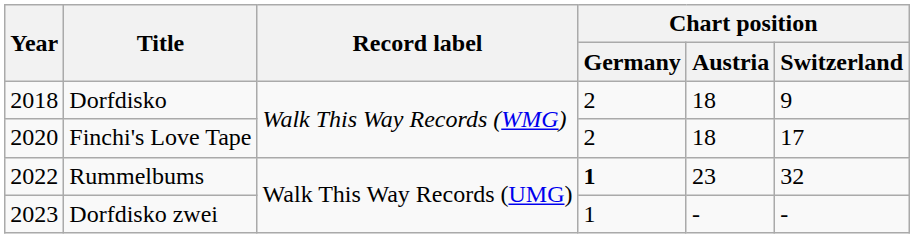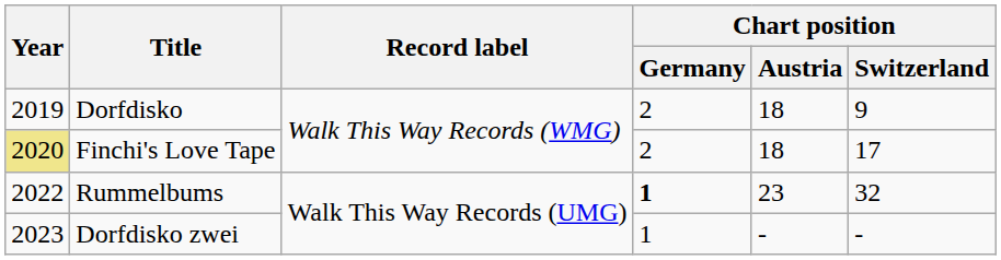 <table class="wikitable sortable">
 <tr>
 <th rowspan="2">Year</th>
 <th rowspan="2">Title</th>
 <th rowspan="2">Record label</th>
 <th colspan="3">Chart position</th>
 </tr>
 <tr>
 <th> Germany</th>
 <th> Austria</th>
 <th> Switzerland</th>
 </tr>
 <tr>
-<td>2018</td>
+<td>2019</td>
 <td>Dorfdisko</td>
 <td rowspan="2"><em>Walk This Way Records (<a href='#'>WMG</a>)</em></td>
 <td>2<br></td>
 <td>18<br></td>
 <td>9<br></td>
 </tr>
 <tr>
-<td>2020</td>
+<td style="background: khaki;">2020</td>
 <td>Finchi's Love Tape</td>
 <td>2<br></td>
 <td>18<br></td>
 <td>17<br></td>
 </tr>
 <tr>
 <td>2022</td>
 <td>Rummelbums</td>
 <td rowspan="2">Walk This Way Records (<a href='#'>UMG</a>)</td>
 <td><strong>1<br></strong></td>
 <td>23<br></td>
 <td>32<br></td>
 </tr>
 <tr>
 <td>2023</td>
 <td>Dorfdisko zwei</td>
 <td>1</td>
 <td>-</td>
 <td>-</td>
 </tr>
 </table>
